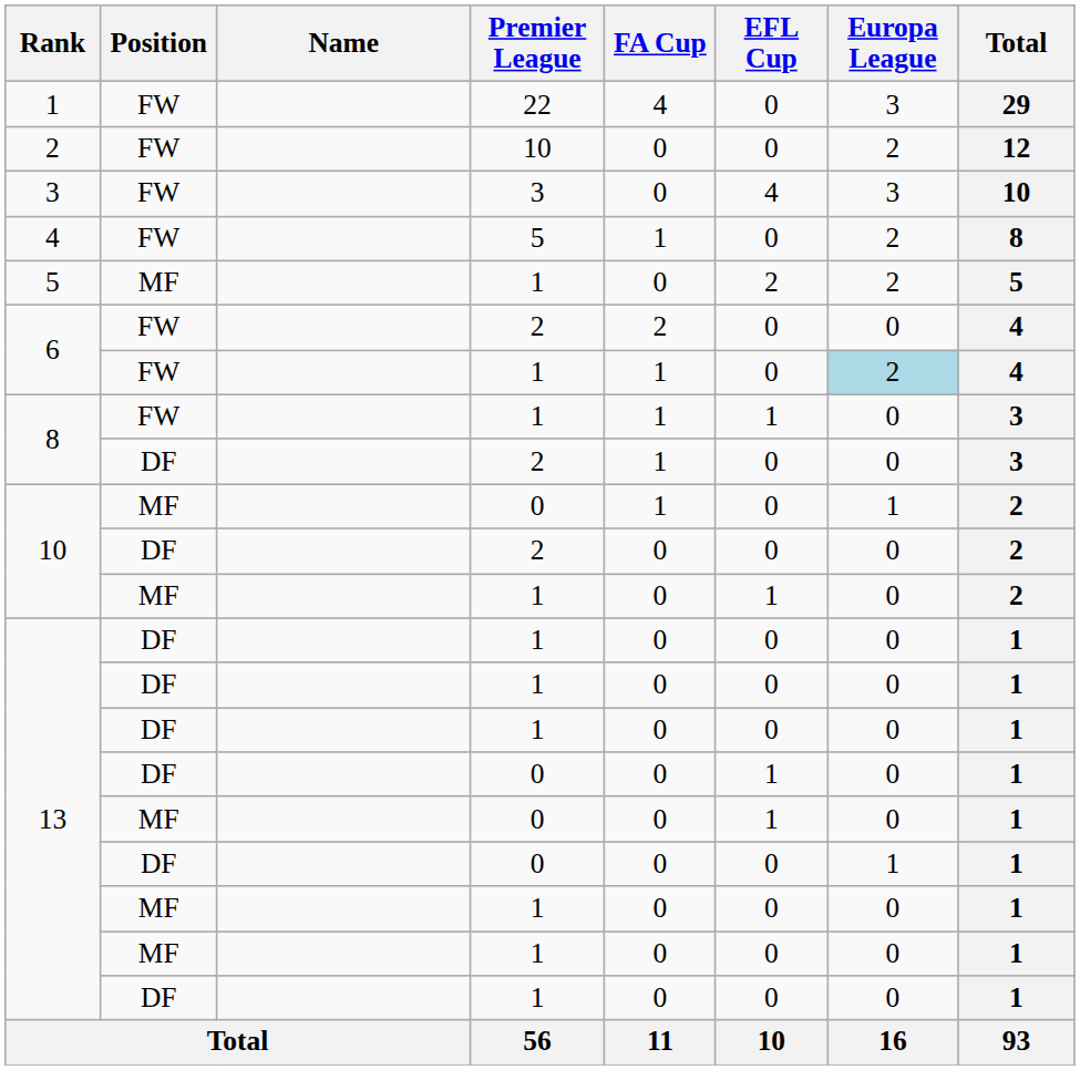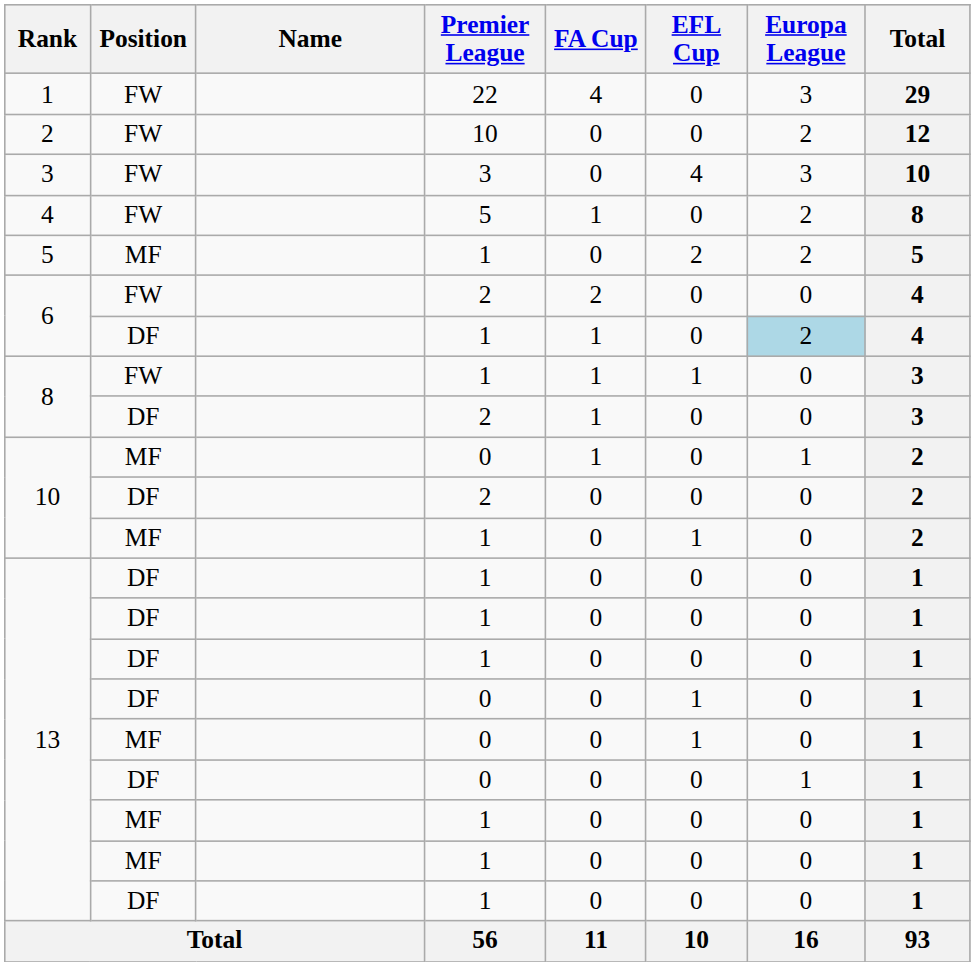 <table class="wikitable" style="text-align: center">
 <tr>
 <th style="width:56px;">Rank</th>
 <th style="width:64px;">Position</th>
 <th style="width:240px;">Name</th>
 <th style="width:84px;"><a href='#'>Premier League</a></th>
 <th style="width:84px;"><a href='#'>FA Cup</a></th>
 <th style="width:84px;"><a href='#'>EFL Cup</a></th>
 <th style="width:84px;"><a href='#'>Europa League</a></th>
 <th style="width:84px;">Total</th>
 </tr>
 <tr>
 <td>1</td>
 <td>FW</td>
 <td align=left></td>
 <td>22</td>
 <td>4</td>
 <td>0</td>
 <td>3</td>
 <th>29</th>
 </tr>
 <tr>
 <td rowspan="1">2</td>
 <td>FW</td>
 <td align=left></td>
 <td>10</td>
 <td>0</td>
 <td>0</td>
 <td>2</td>
 <th>12</th>
 </tr>
 <tr>
 <td rowspan="1">3</td>
 <td>FW</td>
 <td align=left></td>
 <td>3</td>
 <td>0</td>
 <td>4</td>
 <td>3</td>
 <th>10</th>
 </tr>
 <tr>
 <td rowspan="1">4</td>
 <td>FW</td>
 <td align=left></td>
 <td>5</td>
 <td>1</td>
 <td>0</td>
 <td>2</td>
 <th>8</th>
 </tr>
 <tr>
 <td rowspan="1">5</td>
 <td>MF</td>
 <td align=left></td>
 <td>1</td>
 <td>0</td>
 <td>2</td>
 <td>2</td>
 <th>5</th>
 </tr>
 <tr>
 <td rowspan="2">6</td>
 <td>FW</td>
 <td align=left></td>
 <td>2</td>
 <td>2</td>
 <td>0</td>
 <td>0</td>
 <th>4</th>
 </tr>
 <tr>
-<td>FW</td>
+<td>DF</td>
 <td align=left></td>
 <td>1</td>
 <td>1</td>
 <td>0</td>
 <td style="background: lightblue;">2</td>
 <th>4</th>
 </tr>
 <tr>
 <td rowspan="2">8</td>
 <td>FW</td>
 <td align=left></td>
 <td>1</td>
 <td>1</td>
 <td>1</td>
 <td>0</td>
 <th>3</th>
 </tr>
 <tr>
 <td>DF</td>
 <td align=left></td>
 <td>2</td>
 <td>1</td>
 <td>0</td>
 <td>0</td>
 <th>3</th>
 </tr>
 <tr>
 <td rowspan="3">10</td>
 <td>MF</td>
 <td align=left></td>
 <td>0</td>
 <td>1</td>
 <td>0</td>
 <td>1</td>
 <th>2</th>
 </tr>
 <tr>
 <td>DF</td>
 <td align=left></td>
 <td>2</td>
 <td>0</td>
 <td>0</td>
 <td>0</td>
 <th>2</th>
 </tr>
 <tr>
 <td>MF</td>
 <td align=left></td>
 <td>1</td>
 <td>0</td>
 <td>1</td>
 <td>0</td>
 <th>2</th>
 </tr>
 <tr>
 <td rowspan="9">13</td>
 <td>DF</td>
 <td align=left></td>
 <td>1</td>
 <td>0</td>
 <td>0</td>
 <td>0</td>
 <th>1</th>
 </tr>
 <tr>
 <td>DF</td>
 <td align=left></td>
 <td>1</td>
 <td>0</td>
 <td>0</td>
 <td>0</td>
 <th>1</th>
 </tr>
 <tr>
 <td>DF</td>
 <td align=left></td>
 <td>1</td>
 <td>0</td>
 <td>0</td>
 <td>0</td>
 <th>1</th>
 </tr>
 <tr>
 <td>DF</td>
 <td align=left></td>
 <td>0</td>
 <td>0</td>
 <td>1</td>
 <td>0</td>
 <th>1</th>
 </tr>
 <tr>
 <td>MF</td>
 <td align=left></td>
 <td>0</td>
 <td>0</td>
 <td>1</td>
 <td>0</td>
 <th>1</th>
 </tr>
 <tr>
 <td>DF</td>
 <td align=left></td>
 <td>0</td>
 <td>0</td>
 <td>0</td>
 <td>1</td>
 <th>1</th>
 </tr>
 <tr>
 <td>MF</td>
 <td align=left></td>
 <td>1</td>
 <td>0</td>
 <td>0</td>
 <td>0</td>
 <th>1</th>
 </tr>
 <tr>
 <td>MF</td>
 <td align=left></td>
 <td>1</td>
 <td>0</td>
 <td>0</td>
 <td>0</td>
 <th>1</th>
 </tr>
 <tr>
 <td>DF</td>
 <td align=left></td>
 <td>1</td>
 <td>0</td>
 <td>0</td>
 <td>0</td>
 <th>1</th>
 </tr>
 <tr>
 <th colspan="3">Total</th>
 <th>56</th>
 <th>11</th>
 <th>10</th>
 <th>16</th>
 <th>93</th>
 </tr>
 </table>
